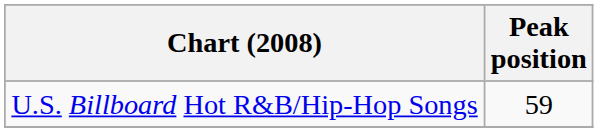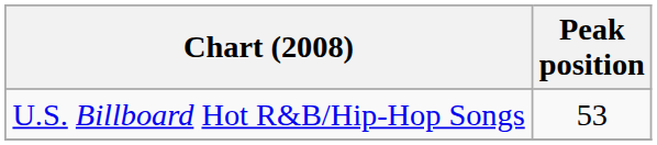 <table class="wikitable">
 <tr>
 <th align="center">Chart (2008)</th>
 <th align="center">Peak<br>position</th>
 </tr>
 <tr>
 <td align="left"><a href='#'>U.S.</a> <em><a href='#'>Billboard</a></em> <a href='#'>Hot R&B/Hip-Hop Songs</a></td>
-<td align="center">59</td>
+<td align="center">53</td>
 </tr>
 <tr>
 </tr>
 </table>
